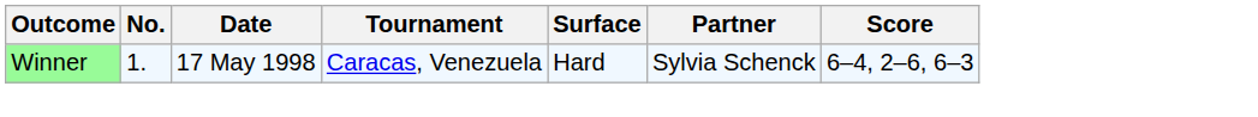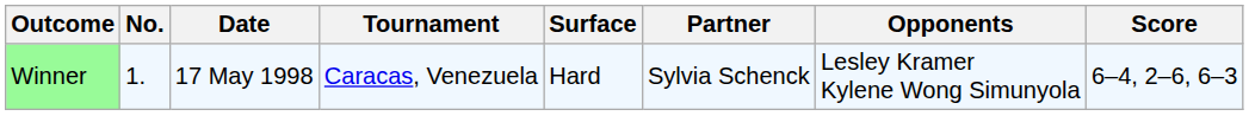 <table class="sortable wikitable" style=font-size:97%>
 <tr>
 <th>Outcome</th>
 <th>No.</th>
 <th>Date</th>
 <th>Tournament</th>
 <th>Surface</th>
 <th>Partner</th>
+<th>Opponents</th>
 <th>Score</th>
 </tr>
 <tr style="background:#f0f8ff;">
 <td style="background:#98fb98;">Winner</td>
 <td>1.</td>
 <td>17 May 1998</td>
 <td><a href='#'>Caracas</a>, Venezuela</td>
 <td>Hard</td>
 <td> Sylvia Schenck</td>
+<td> Lesley Kramer <br>  Kylene Wong Simunyola</td>
 <td>6–4, 2–6, 6–3</td>
 </tr>
 </table>
